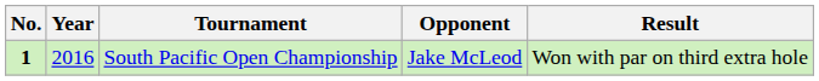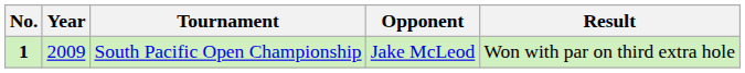 <table class="wikitable" style="font-size:95%;">
 <tr>
 <th>No.</th>
 <th>Year</th>
 <th>Tournament</th>
 <th>Opponent</th>
 <th>Result</th>
 </tr>
 <tr style="background:#D0F0C0;">
 <td align=center><strong>1</strong></td>
-<td><a href='#'>2016</a></td>
+<td><a href='#'>2009</a></td>
 <td><a href='#'>South Pacific Open Championship</a></td>
 <td> <a href='#'>Jake McLeod</a></td>
 <td>Won with par on third extra hole</td>
 </tr>
 </table>
